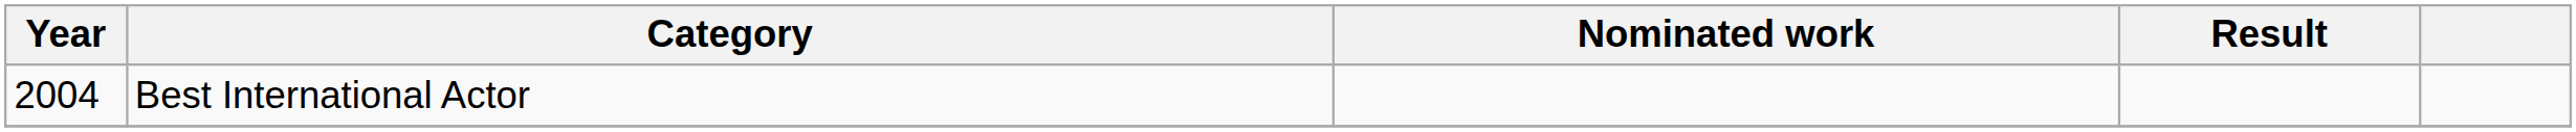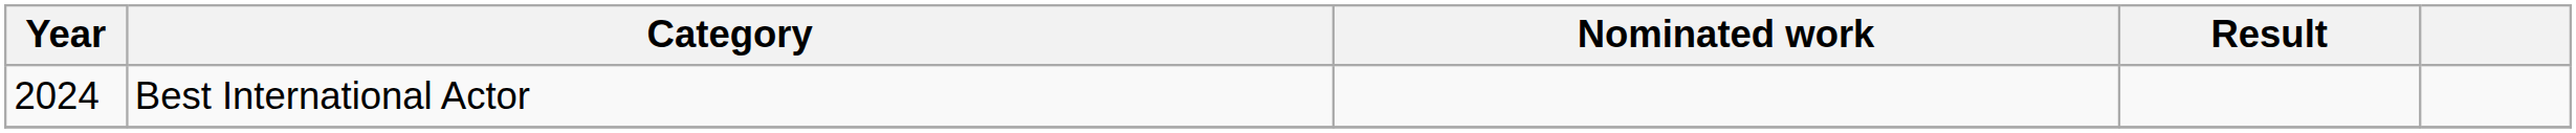 <table class=wikitable class="wikitable sortable">
 <tr>
 <th width=4%>Year</th>
 <th width=40%>Category</th>
 <th width=26%>Nominated work</th>
 <th width=10%>Result</th>
 <th width=5%></th>
 </tr>
 <tr>
-<td>2004</td>
+<td>2024</td>
 <td>Best International Actor</td>
 <td></td>
 <td></td>
 <td></td>
 </tr>
 <tr>
 </tr>
 </table>
